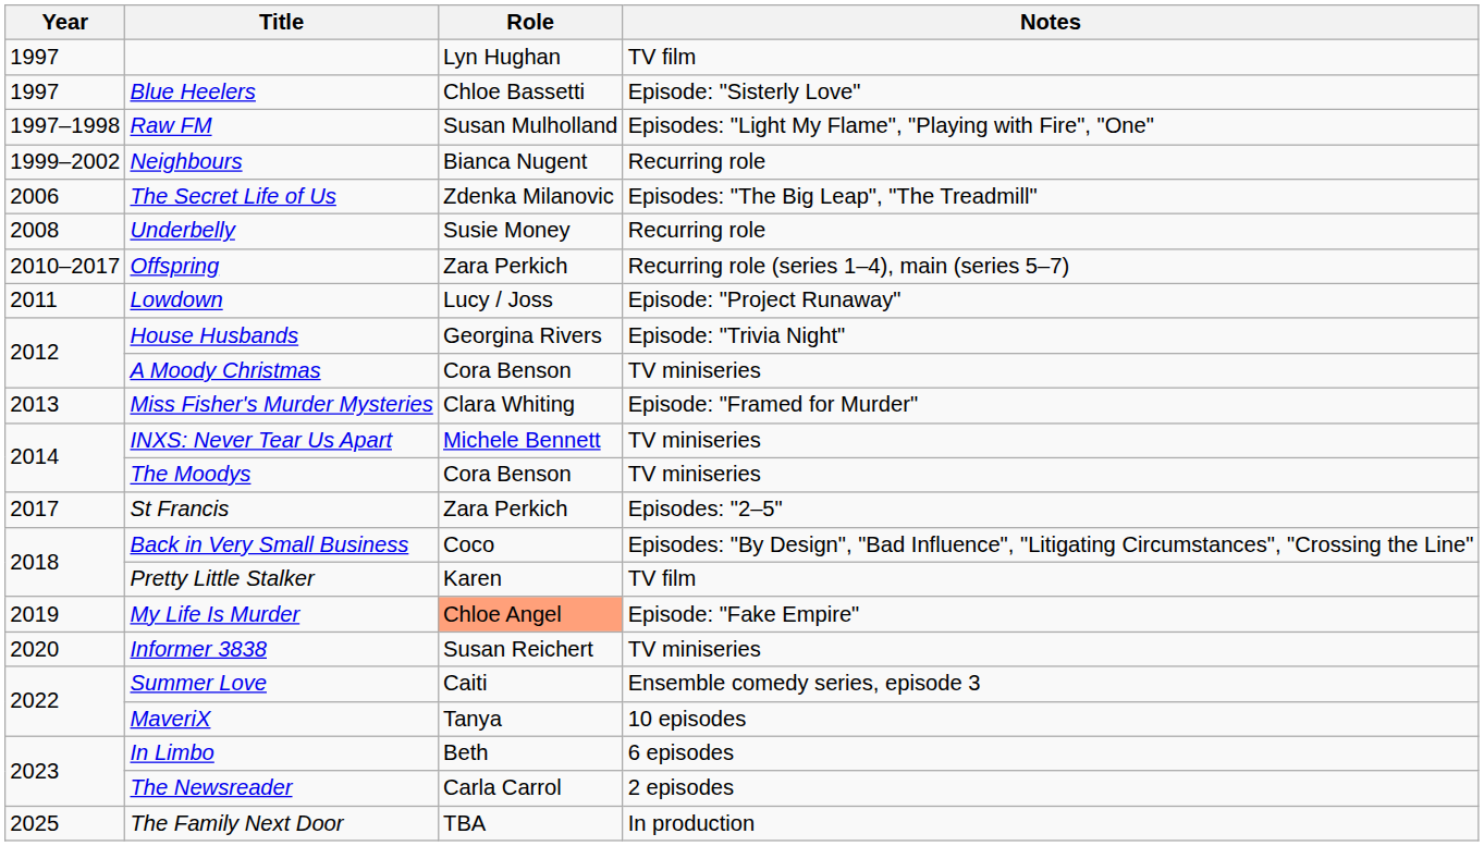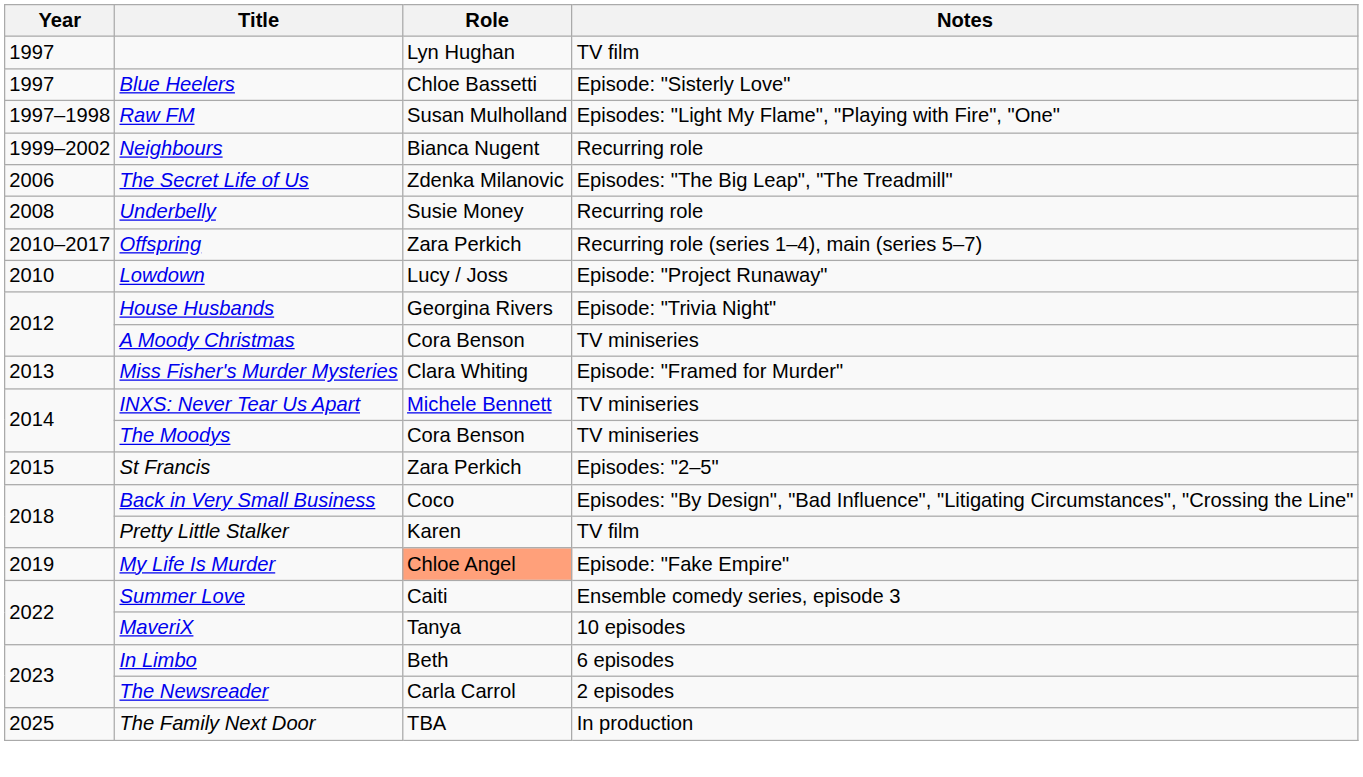 <table class="wikitable sortable">
 <tr>
 <th>Year</th>
 <th>Title</th>
 <th>Role</th>
 <th class="unsortable">Notes</th>
 </tr>
 <tr>
 <td>1997</td>
 <td><em></em></td>
 <td>Lyn Hughan</td>
 <td>TV film</td>
 </tr>
 <tr>
 <td>1997</td>
 <td><em><a href='#'>Blue Heelers</a></em></td>
 <td>Chloe Bassetti</td>
 <td>Episode: "Sisterly Love"</td>
 </tr>
 <tr>
 <td>1997–1998</td>
 <td><em><a href='#'>Raw FM</a></em></td>
 <td>Susan Mulholland</td>
 <td>Episodes: "Light My Flame", "Playing with Fire", "One"</td>
 </tr>
 <tr>
 <td>1999–2002</td>
 <td><em><a href='#'>Neighbours</a></em></td>
 <td>Bianca Nugent</td>
 <td>Recurring role</td>
 </tr>
 <tr>
 <td>2006</td>
 <td><em><a href='#'>The Secret Life of Us</a></em></td>
 <td>Zdenka Milanovic</td>
 <td>Episodes: "The Big Leap", "The Treadmill"</td>
 </tr>
 <tr>
 <td>2008</td>
 <td><em><a href='#'>Underbelly</a></em></td>
 <td>Susie Money</td>
 <td>Recurring role</td>
 </tr>
 <tr>
 <td>2010–2017</td>
 <td><em><a href='#'>Offspring</a></em></td>
 <td>Zara Perkich</td>
 <td>Recurring role (series 1–4), main (series 5–7)</td>
 </tr>
 <tr>
-<td>2011</td>
+<td>2010</td>
 <td><em><a href='#'>Lowdown</a></em></td>
 <td>Lucy / Joss</td>
 <td>Episode: "Project Runaway"</td>
 </tr>
 <tr>
 <td rowspan="2">2012</td>
 <td><em><a href='#'>House Husbands</a></em></td>
 <td>Georgina Rivers</td>
 <td>Episode: "Trivia Night"</td>
 </tr>
 <tr>
 <td><em><a href='#'>A Moody Christmas</a></em></td>
 <td>Cora Benson</td>
 <td>TV miniseries</td>
 </tr>
 <tr>
 <td>2013</td>
 <td><em><a href='#'>Miss Fisher's Murder Mysteries</a></em></td>
 <td>Clara Whiting</td>
 <td>Episode: "Framed for Murder"</td>
 </tr>
 <tr>
 <td rowspan="2">2014</td>
 <td><em><a href='#'>INXS: Never Tear Us Apart</a></em></td>
 <td><a href='#'>Michele Bennett</a></td>
 <td>TV miniseries</td>
 </tr>
 <tr>
 <td><em><a href='#'>The Moodys</a></em></td>
 <td>Cora Benson</td>
 <td>TV miniseries</td>
 </tr>
 <tr>
-<td>2017</td>
+<td>2015</td>
 <td><em>St Francis</em></td>
 <td>Zara Perkich</td>
 <td>Episodes: "2–5"</td>
 </tr>
 <tr>
 <td rowspan="2">2018</td>
 <td><em><a href='#'>Back in Very Small Business</a></em></td>
 <td>Coco</td>
 <td>Episodes: "By Design", "Bad Influence", "Litigating Circumstances", "Crossing the Line"</td>
 </tr>
 <tr>
 <td><em>Pretty Little Stalker</em></td>
 <td>Karen</td>
 <td>TV film</td>
 </tr>
 <tr>
 <td>2019</td>
 <td><em><a href='#'>My Life Is Murder</a></em></td>
 <td style="background: lightsalmon;">Chloe Angel</td>
 <td>Episode: "Fake Empire"</td>
-</tr>
-<tr>
-<td>2020</td>
-<td><em><a href='#'>Informer 3838</a></em></td>
-<td>Susan Reichert</td>
-<td>TV miniseries</td>
 </tr>
 <tr>
 <td rowspan="2">2022</td>
 <td><em><a href='#'>Summer Love</a></em></td>
 <td>Caiti</td>
 <td>Ensemble comedy series, episode 3</td>
 </tr>
 <tr>
 <td><em><a href='#'>MaveriX</a></em></td>
 <td>Tanya</td>
 <td>10 episodes</td>
 </tr>
 <tr>
 <td rowspan="2">2023</td>
 <td><em><a href='#'>In Limbo</a></em></td>
 <td>Beth</td>
 <td>6 episodes</td>
 </tr>
 <tr>
 <td><em><a href='#'>The Newsreader</a></em></td>
 <td>Carla Carrol</td>
 <td>2 episodes</td>
 </tr>
 <tr>
 <td>2025</td>
 <td><em>The Family Next Door</em></td>
 <td>TBA</td>
 <td>In production</td>
 </tr>
 </table>
